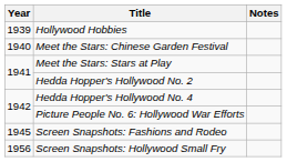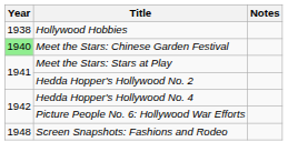 <table class="wikitable sortable">
 <tr>
 <th>Year</th>
 <th>Title</th>
 <th>Notes</th>
 </tr>
 <tr>
-<td>1939</td>
+<td>1938</td>
 <td><em>Hollywood Hobbies</em></td>
 <td></td>
 </tr>
 <tr>
-<td>1940</td>
+<td style="background: lightgreen;">1940</td>
 <td><em>Meet the Stars: Chinese Garden Festival</em></td>
 <td></td>
 </tr>
 <tr>
 <td rowspan=2>1941</td>
 <td><em>Meet the Stars: Stars at Play</em></td>
 <td></td>
 </tr>
 <tr>
 <td><em>Hedda Hopper's Hollywood No. 2</em></td>
 <td></td>
 </tr>
 <tr>
 <td rowspan=2>1942</td>
 <td><em>Hedda Hopper's Hollywood No. 4</em></td>
 <td></td>
 </tr>
 <tr>
 <td><em>Picture People No. 6: Hollywood War Efforts</em></td>
 <td></td>
 </tr>
 <tr>
-<td>1945</td>
+<td>1948</td>
 <td><em>Screen Snapshots: Fashions and Rodeo</em></td>
 <td></td>
 </tr>
-<tr>
-<td>1956</td>
-<td><em>Screen Snapshots: Hollywood Small Fry</em></td>
-<td></td>
-</tr>
 </table>
